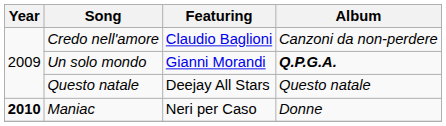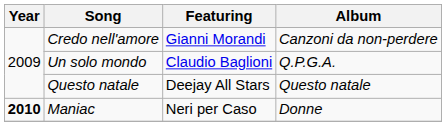 <table class="wikitable">
 <tr>
 <th align="center">Year</th>
 <th align="center">Song</th>
 <th align="center">Featuring</th>
 <th align="center">Album</th>
 </tr>
 <tr>
 <td rowspan="3" align="center">2009</td>
 <td align="left"><em>Credo nell'amore</em></td>
-<td align="left"><a href='#'>Claudio Baglioni</a></td>
+<td align="left"><a href='#'>Gianni Morandi</a></td>
 <td align="left"><em>Canzoni da non-perdere</em></td>
 </tr>
 <tr>
 <td align="left"><em>Un solo mondo</em></td>
-<td align="left"><a href='#'>Gianni Morandi</a></td>
-<td align="left"><strong><em>Q.P.G.A.</em></strong></td>
+<td align="left"><a href='#'>Claudio Baglioni</a></td>
+<td align="left"><em>Q.P.G.A.</em></td>
 </tr>
 <tr>
 <td align="left"><em>Questo natale</em></td>
 <td align="left">Deejay All Stars</td>
 <td align="left"><em>Questo natale</em></td>
 </tr>
 <tr>
 <td align="center"><strong>2010</strong></td>
 <td align="left"><em>Maniac</em></td>
 <td align="left">Neri per Caso</td>
 <td align="left"><em>Donne</em></td>
 </tr>
 <tr>
 </tr>
 </table>
